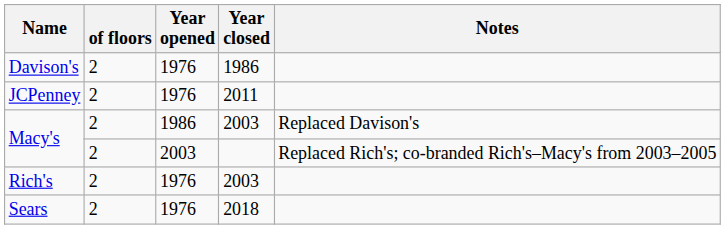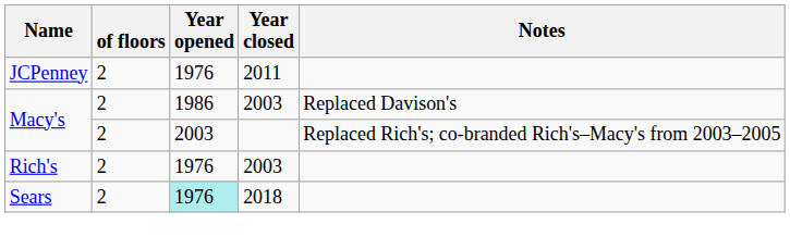 <table class="wikitable sortable">
 <tr>
 <th>Name</th>
 <th><br>of floors</th>
 <th>Year<br>opened</th>
 <th>Year<br>closed</th>
 <th class="unsortable">Notes</th>
-</tr>
-<tr>
-<td><a href='#'>Davison's</a></td>
-<td>2</td>
-<td>1976</td>
-<td>1986</td>
-<td></td>
 </tr>
 <tr>
 <td><a href='#'>JCPenney</a></td>
 <td>2</td>
 <td>1976</td>
 <td>2011</td>
 <td></td>
 </tr>
 <tr>
 <td rowspan=2><a href='#'>Macy's</a></td>
 <td>2</td>
 <td>1986</td>
 <td>2003</td>
 <td>Replaced Davison's</td>
 </tr>
 <tr>
 <td>2</td>
 <td>2003</td>
 <td></td>
 <td>Replaced Rich's; co-branded Rich's–Macy's from 2003–2005</td>
 </tr>
 <tr>
 <td><a href='#'>Rich's</a></td>
 <td>2</td>
 <td>1976</td>
 <td>2003</td>
 <td></td>
 </tr>
 <tr>
 <td><a href='#'>Sears</a></td>
 <td>2</td>
-<td>1976</td>
+<td style="background: paleturquoise;">1976</td>
 <td>2018</td>
 <td></td>
 </tr>
 </table>
